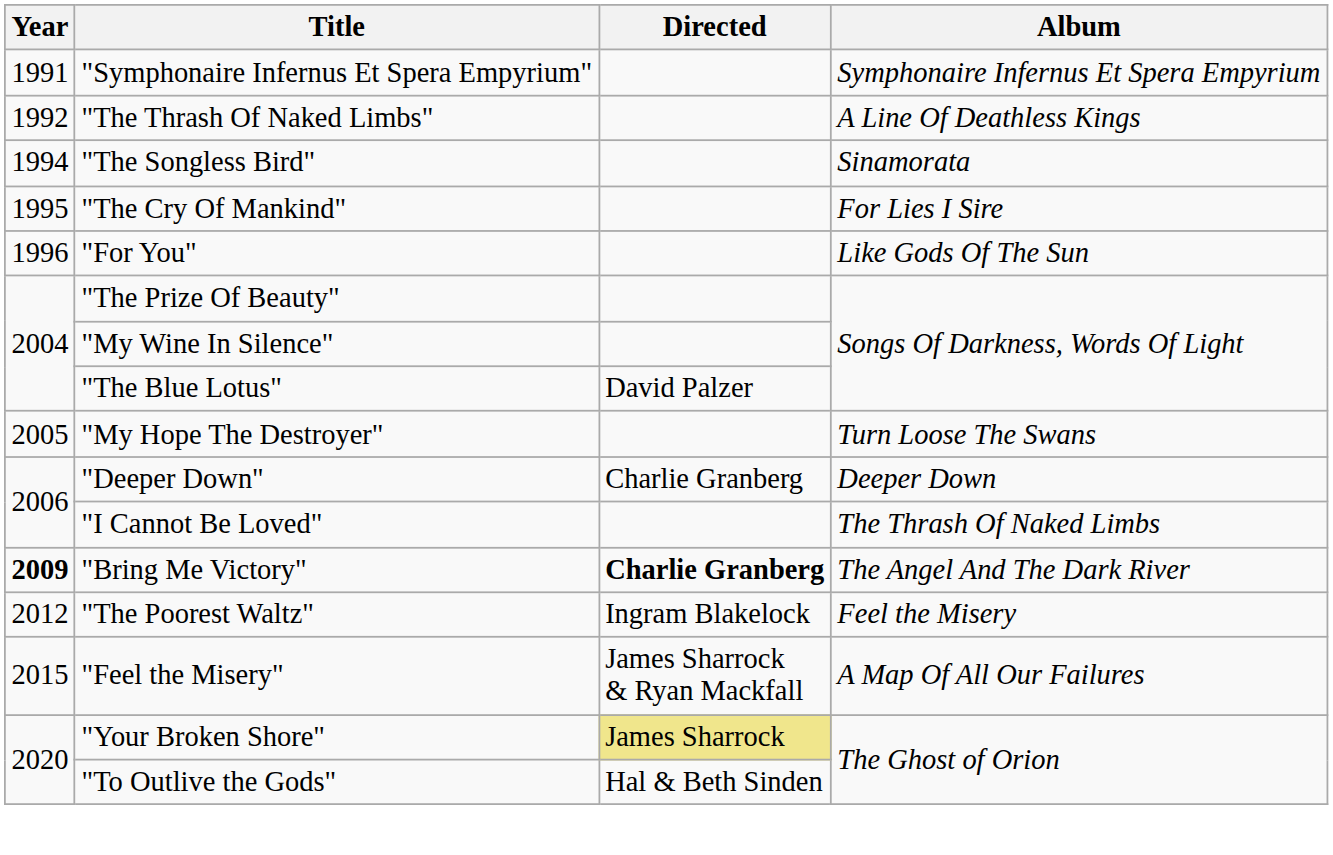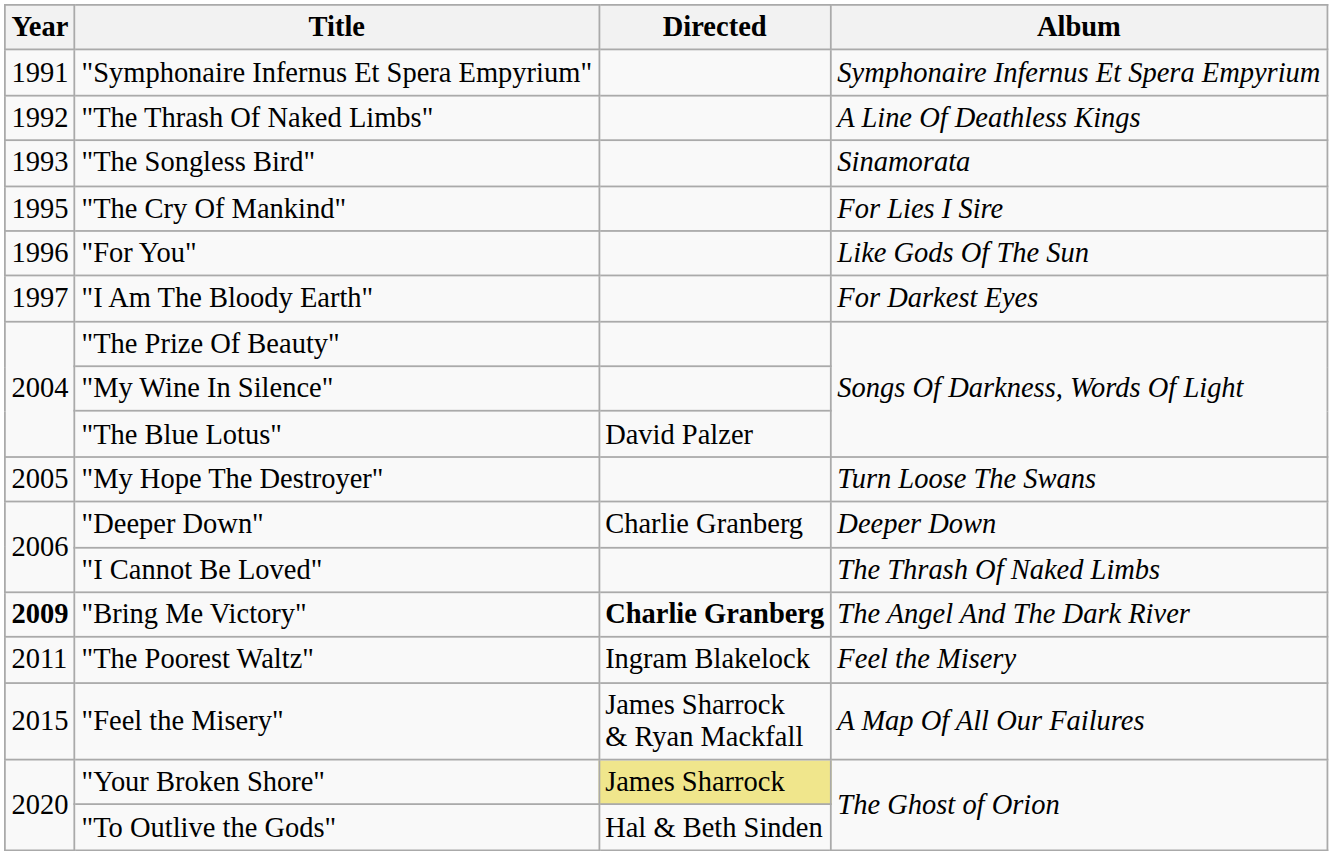 <table class="wikitable">
 <tr>
 <th>Year</th>
 <th>Title</th>
 <th>Directed</th>
 <th>Album</th>
 </tr>
 <tr>
 <td>1991</td>
 <td>"Symphonaire Infernus Et Spera Empyrium"</td>
 <td></td>
 <td><em>Symphonaire Infernus Et Spera Empyrium</em></td>
 </tr>
 <tr>
 <td>1992</td>
 <td>"The Thrash Of Naked Limbs"</td>
 <td></td>
 <td><em>A Line Of Deathless Kings</em></td>
 </tr>
 <tr>
-<td>1994</td>
+<td>1993</td>
 <td>"The Songless Bird"</td>
 <td></td>
 <td><em>Sinamorata</em></td>
 </tr>
 <tr>
 <td>1995</td>
 <td>"The Cry Of Mankind"</td>
 <td></td>
 <td><em>For Lies I Sire</em></td>
 </tr>
 <tr>
 <td>1996</td>
 <td>"For You"</td>
 <td></td>
 <td><em>Like Gods Of The Sun</em></td>
+</tr>
+<tr>
+<td>1997</td>
+<td>"I Am The Bloody Earth"</td>
+<td></td>
+<td><em>For Darkest Eyes</em></td>
 </tr>
 <tr>
 <td rowspan=3>2004</td>
 <td>"The Prize Of Beauty"</td>
 <td></td>
 <td rowspan=3><em>Songs Of Darkness, Words Of Light</em></td>
 </tr>
 <tr>
 <td>"My Wine In Silence"</td>
 <td></td>
 </tr>
 <tr>
 <td>"The Blue Lotus"</td>
 <td>David Palzer</td>
 </tr>
 <tr>
 <td>2005</td>
 <td>"My Hope The Destroyer"</td>
 <td></td>
 <td><em>Turn Loose The Swans</em></td>
 </tr>
 <tr>
 <td rowspan=2>2006</td>
 <td>"Deeper Down"</td>
 <td>Charlie Granberg</td>
 <td><em>Deeper Down</em></td>
 </tr>
 <tr>
 <td>"I Cannot Be Loved"</td>
 <td></td>
 <td><em>The Thrash Of Naked Limbs</em></td>
 </tr>
 <tr>
 <td><strong>2009</strong></td>
 <td>"Bring Me Victory"</td>
 <td><strong>Charlie Granberg</strong></td>
 <td><em>The Angel And The Dark River</em></td>
 </tr>
 <tr>
-<td>2012</td>
+<td>2011</td>
 <td>"The Poorest Waltz"</td>
 <td>Ingram Blakelock</td>
 <td><em>Feel the Misery</em></td>
 </tr>
 <tr>
 <td>2015</td>
 <td>"Feel the Misery"</td>
 <td>James Sharrock<br>& Ryan Mackfall</td>
 <td><em>A Map Of All Our Failures</em></td>
 </tr>
 <tr>
 <td rowspan="2">2020</td>
 <td>"Your Broken Shore"</td>
 <td style="background: khaki;">James Sharrock</td>
 <td rowspan="2"><em>The Ghost of Orion</em></td>
 </tr>
 <tr>
 <td>"To Outlive the Gods"</td>
 <td>Hal & Beth Sinden</td>
 </tr>
 </table>
